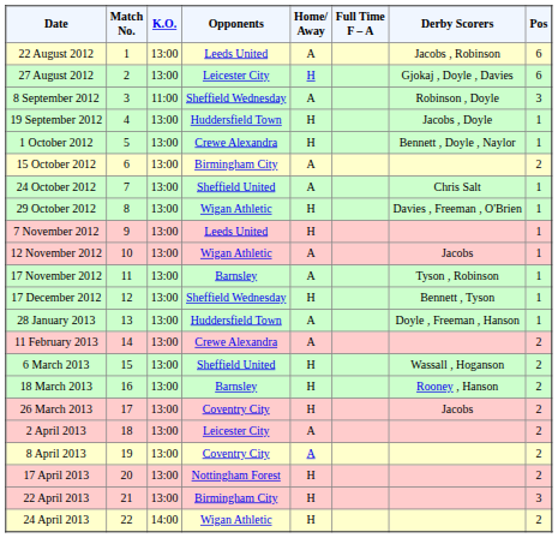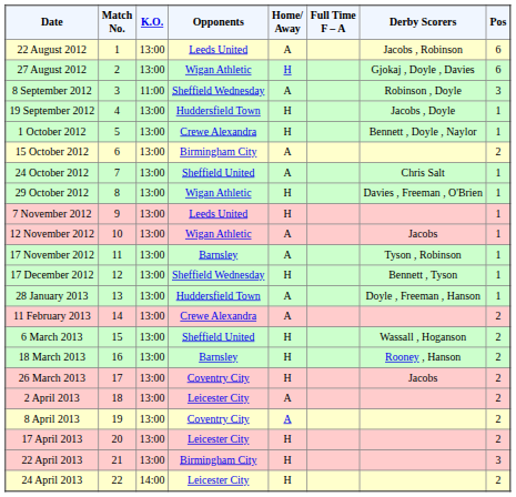 <table border="2" cellpadding="4" style="border-collapse:collapse; text-align:center; font-size:smaller;">
 <tr style="background:#f0f6ff;">
 <th><strong>Date</strong></th>
 <th><strong>Match<br>No.</strong></th>
 <th><strong><a href='#'>K.O.</a></strong></th>
 <th><strong>Opponents</strong></th>
 <th><strong>Home/<br>Away</strong></th>
 <th><strong>Full Time<br>F – A</strong></th>
 <th><strong>Derby Scorers</strong></th>
 <th><strong>Pos</strong></th>
 </tr>
 <tr bgcolor=#FFFFCC>
 <td>22 August 2012</td>
 <td>1</td>
 <td>13:00</td>
 <td><a href='#'>Leeds United</a></td>
 <td>A</td>
 <td></td>
 <td>Jacobs , Robinson </td>
 <td>6</td>
 </tr>
 <tr bgcolor=#CCFFCC>
 <td>27 August 2012</td>
 <td>2</td>
 <td>13:00</td>
-<td><a href='#'>Leicester City</a></td>
+<td><a href='#'>Wigan Athletic</a></td>
 <td><a href='#'>H</a></td>
 <td></td>
 <td>Gjokaj , Doyle , Davies </td>
 <td>6</td>
 </tr>
 <tr bgcolor=#CCFFCC>
 <td>8 September 2012</td>
 <td>3</td>
 <td>11:00</td>
 <td><a href='#'>Sheffield Wednesday</a></td>
 <td>A</td>
 <td></td>
 <td>Robinson , Doyle </td>
 <td>3</td>
 </tr>
 <tr bgcolor=#CCFFCC>
 <td>19 September 2012</td>
 <td>4</td>
 <td>13:00</td>
 <td><a href='#'>Huddersfield Town</a></td>
 <td>H</td>
 <td></td>
 <td>Jacobs , Doyle </td>
 <td>1</td>
 </tr>
 <tr bgcolor=#CCFFCC>
 <td>1 October 2012</td>
 <td>5</td>
 <td>13:00</td>
 <td><a href='#'>Crewe Alexandra</a></td>
 <td>H</td>
 <td></td>
 <td>Bennett , Doyle , Naylor </td>
 <td>1</td>
 </tr>
 <tr bgcolor=#FFFFCC>
 <td>15 October 2012</td>
 <td>6</td>
 <td>13:00</td>
 <td><a href='#'>Birmingham City</a></td>
 <td>A</td>
 <td></td>
 <td></td>
 <td>2</td>
 </tr>
 <tr bgcolor=#CCFFCC>
 <td>24 October 2012</td>
 <td>7</td>
 <td>13:00</td>
 <td><a href='#'>Sheffield United</a></td>
 <td>A</td>
 <td></td>
 <td>Chris Salt </td>
 <td>1</td>
 </tr>
 <tr bgcolor=#CCFFCC>
 <td>29 October 2012</td>
 <td>8</td>
 <td>13:00</td>
 <td><a href='#'>Wigan Athletic</a></td>
 <td>H</td>
 <td></td>
 <td>Davies , Freeman , O'Brien </td>
 <td>1</td>
 </tr>
 <tr bgcolor=#FFCCCC>
 <td>7 November 2012</td>
 <td>9</td>
 <td>13:00</td>
 <td><a href='#'>Leeds United</a></td>
 <td>H</td>
 <td></td>
 <td></td>
 <td>1</td>
 </tr>
 <tr bgcolor=#FFCCCC>
 <td>12 November 2012</td>
 <td>10</td>
 <td>13:00</td>
 <td><a href='#'>Wigan Athletic</a></td>
 <td>A</td>
 <td></td>
 <td>Jacobs </td>
 <td>1</td>
 </tr>
 <tr bgcolor=#CCFFCC>
 <td>17 November 2012</td>
 <td>11</td>
 <td>13:00</td>
 <td><a href='#'>Barnsley</a></td>
 <td>A</td>
 <td></td>
 <td>Tyson , Robinson </td>
 <td>1</td>
 </tr>
 <tr bgcolor=#CCFFCC>
 <td>17 December 2012</td>
 <td>12</td>
 <td>13:00</td>
 <td><a href='#'>Sheffield Wednesday</a></td>
 <td>H</td>
 <td></td>
 <td>Bennett , Tyson </td>
 <td>1</td>
 </tr>
 <tr bgcolor=#CCFFCC>
 <td>28 January 2013</td>
 <td>13</td>
 <td>13:00</td>
 <td><a href='#'>Huddersfield Town</a></td>
 <td>A</td>
 <td></td>
 <td>Doyle , Freeman , Hanson </td>
 <td>1</td>
 </tr>
 <tr bgcolor=#FFCCCC>
 <td>11 February 2013</td>
 <td>14</td>
 <td>13:00</td>
 <td><a href='#'>Crewe Alexandra</a></td>
 <td>A</td>
 <td></td>
 <td></td>
 <td>2</td>
 </tr>
 <tr bgcolor=#CCFFCC>
 <td>6 March 2013</td>
 <td>15</td>
 <td>13:00</td>
 <td><a href='#'>Sheffield United</a></td>
 <td>H</td>
 <td></td>
 <td>Wassall , Hoganson </td>
 <td>2</td>
 </tr>
 <tr bgcolor=#CCFFCC>
 <td>18 March 2013</td>
 <td>16</td>
 <td>13:00</td>
 <td><a href='#'>Barnsley</a></td>
 <td>H</td>
 <td></td>
 <td><a href='#'>Rooney</a> , Hanson </td>
 <td>2</td>
 </tr>
 <tr bgcolor=#FFCCCC>
 <td>26 March 2013</td>
 <td>17</td>
 <td>13:00</td>
 <td><a href='#'>Coventry City</a></td>
 <td>H</td>
 <td></td>
 <td>Jacobs </td>
 <td>2</td>
 </tr>
 <tr bgcolor=#FFCCCC>
 <td>2 April 2013</td>
 <td>18</td>
 <td>13:00</td>
 <td><a href='#'>Leicester City</a></td>
 <td>A</td>
 <td></td>
 <td></td>
 <td>2</td>
 </tr>
 <tr bgcolor=#FFFFCC>
 <td>8 April 2013</td>
 <td>19</td>
 <td>13:00</td>
 <td><a href='#'>Coventry City</a></td>
 <td><a href='#'>A</a></td>
 <td></td>
 <td></td>
 <td>2</td>
 </tr>
 <tr bgcolor=#FFCCCC>
 <td>17 April 2013</td>
 <td>20</td>
 <td>13:00</td>
-<td><a href='#'>Nottingham Forest</a></td>
+<td><a href='#'>Leicester City</a></td>
 <td>H</td>
 <td></td>
 <td></td>
 <td>2</td>
 </tr>
 <tr bgcolor=#FFCCCC>
 <td>22 April 2013</td>
 <td>21</td>
 <td>13:00</td>
 <td><a href='#'>Birmingham City</a></td>
 <td>H</td>
 <td></td>
 <td></td>
 <td>3</td>
 </tr>
 <tr bgcolor=#FFFFCC>
 <td>24 April 2013</td>
 <td>22</td>
 <td>14:00</td>
-<td><a href='#'>Wigan Athletic</a></td>
+<td><a href='#'>Leicester City</a></td>
 <td>H</td>
 <td></td>
 <td></td>
 <td>2</td>
 </tr>
 </table>
